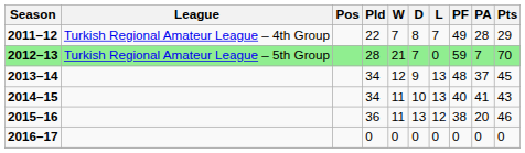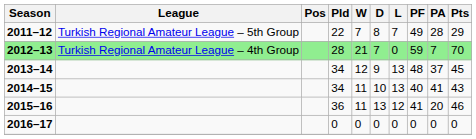 <table class="wikitable">
 <tr>
 <th>Season</th>
 <th>League</th>
 <th>Pos</th>
 <th>Pld</th>
 <th>W</th>
 <th>D</th>
 <th>L</th>
 <th>PF</th>
 <th>PA</th>
 <th>Pts</th>
 </tr>
 <tr>
 <td><strong>2011–12</strong></td>
-<td><a href='#'>Turkish Regional Amateur League</a> – 4th Group</td>
+<td><a href='#'>Turkish Regional Amateur League</a> – 5th Group</td>
 <td></td>
 <td>22</td>
 <td>7</td>
 <td>8</td>
 <td>7</td>
 <td>49</td>
 <td>28</td>
 <td>29</td>
 </tr>
 <tr bgcolor=lightgreen>
 <td><strong>2012–13</strong></td>
-<td><a href='#'>Turkish Regional Amateur League</a> – 5th Group</td>
+<td><a href='#'>Turkish Regional Amateur League</a> – 4th Group</td>
 <td></td>
 <td>28</td>
 <td>21</td>
 <td>7</td>
 <td>0</td>
 <td>59</td>
 <td>7</td>
 <td>70</td>
 </tr>
 <tr>
 <td><strong>2013–14</strong></td>
 <td></td>
 <td></td>
 <td>34</td>
 <td>12</td>
 <td>9</td>
 <td>13</td>
 <td>48</td>
 <td>37</td>
 <td>45</td>
 </tr>
 <tr>
 <td><strong>2014–15</strong></td>
 <td></td>
 <td></td>
 <td>34</td>
 <td>11</td>
 <td>10</td>
 <td>13</td>
 <td>40</td>
 <td>41</td>
 <td>43</td>
 </tr>
 <tr>
 <td><strong>2015–16</strong></td>
 <td></td>
 <td></td>
 <td>36</td>
 <td>11</td>
 <td>13</td>
 <td>12</td>
-<td>38</td>
+<td>41</td>
 <td>20</td>
 <td>46</td>
 </tr>
 <tr>
 <td><strong>2016–17</strong></td>
 <td></td>
 <td></td>
 <td>0</td>
 <td>0</td>
 <td>0</td>
 <td>0</td>
 <td>0</td>
 <td>0</td>
 <td>0</td>
 </tr>
 <tr>
 </tr>
 </table>
